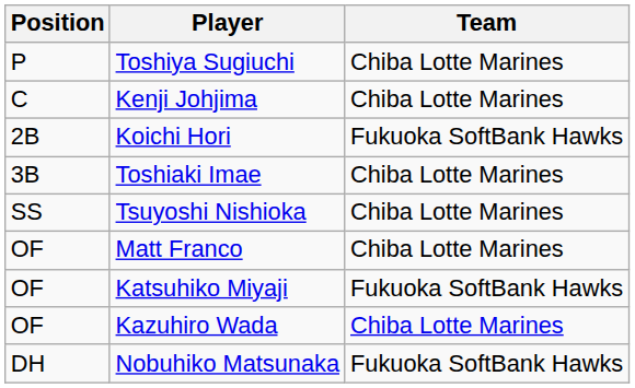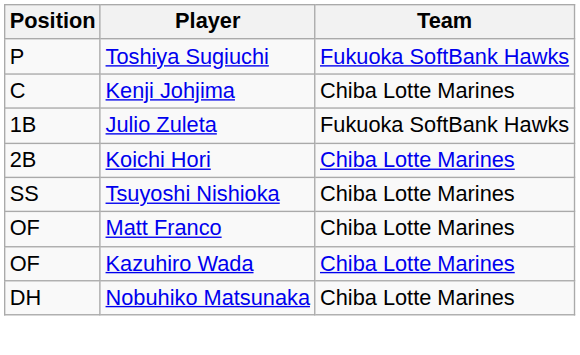 <table class="wikitable">
 <tr>
 <th>Position</th>
 <th>Player</th>
 <th>Team</th>
 </tr>
 <tr>
 <td>P</td>
 <td><a href='#'>Toshiya Sugiuchi</a></td>
-<td>Chiba Lotte Marines</td>
+<td><a href='#'>Fukuoka SoftBank Hawks</a></td>
 </tr>
 <tr>
 <td>C</td>
 <td><a href='#'>Kenji Johjima</a></td>
 <td>Chiba Lotte Marines</td>
 </tr>
 <tr>
-<td>2B</td>
-<td><a href='#'>Koichi Hori</a></td>
+<td>1B</td>
+<td><a href='#'>Julio Zuleta</a></td>
 <td>Fukuoka SoftBank Hawks</td>
 </tr>
 <tr>
-<td>3B</td>
-<td><a href='#'>Toshiaki Imae</a></td>
-<td>Chiba Lotte Marines</td>
+<td>2B</td>
+<td><a href='#'>Koichi Hori</a></td>
+<td><a href='#'>Chiba Lotte Marines</a></td>
 </tr>
 <tr>
 <td>SS</td>
 <td><a href='#'>Tsuyoshi Nishioka</a></td>
 <td>Chiba Lotte Marines</td>
 </tr>
 <tr>
 <td>OF</td>
 <td><a href='#'>Matt Franco</a></td>
 <td>Chiba Lotte Marines</td>
 </tr>
 <tr>
 <td>OF</td>
-<td><a href='#'>Katsuhiko Miyaji</a></td>
-<td>Fukuoka SoftBank Hawks</td>
-</tr>
-<tr>
-<td>OF</td>
 <td><a href='#'>Kazuhiro Wada</a></td>
 <td><a href='#'>Chiba Lotte Marines</a></td>
 </tr>
 <tr>
 <td>DH</td>
 <td><a href='#'>Nobuhiko Matsunaka</a></td>
-<td>Fukuoka SoftBank Hawks</td>
+<td>Chiba Lotte Marines</td>
 </tr>
 </table>
